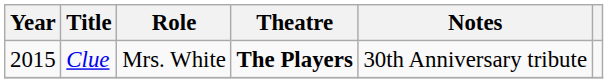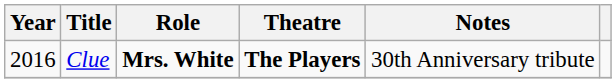 <table class="wikitable sortable">
 <tr>
 <th>Year</th>
 <th>Title</th>
 <th>Role</th>
 <th>Theatre</th>
 <th>Notes</th>
 <th></th>
 </tr>
 <tr>
-<td>2015</td>
+<td>2016</td>
 <td><em><a href='#'>Clue</a></em></td>
-<td>Mrs. White</td>
+<td><strong>Mrs. White</strong></td>
 <td><strong>The Players</strong></td>
 <td>30th Anniversary tribute</td>
 <td></td>
 </tr>
 <tr>
 </tr>
 </table>
